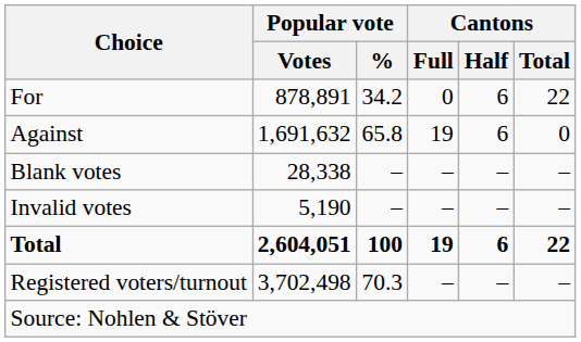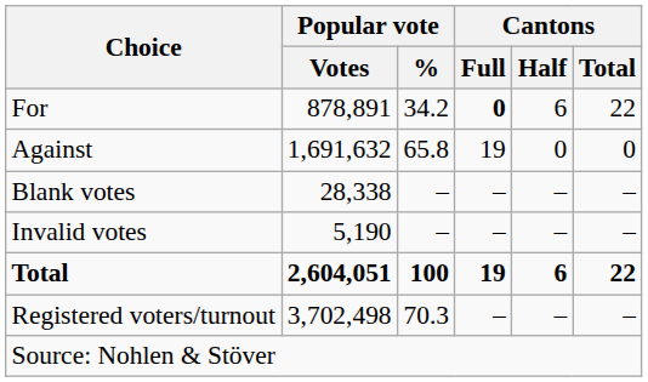 <table class=wikitable style=text-align:right>
 <tr>
 <th rowspan=2>Choice</th>
 <th colspan=2>Popular vote</th>
 <th colspan=3>Cantons</th>
 </tr>
 <tr>
 <th>Votes</th>
 <th>%</th>
 <th>Full</th>
 <th>Half</th>
 <th>Total</th>
 </tr>
 <tr>
 <td align=left>For</td>
 <td>878,891</td>
 <td>34.2</td>
-<td>0</td>
+<td><strong>0</strong></td>
 <td>6</td>
 <td>22</td>
 </tr>
 <tr>
 <td align=left>Against</td>
 <td>1,691,632</td>
 <td>65.8</td>
 <td>19</td>
-<td>6</td>
+<td>0</td>
 <td>0</td>
 </tr>
 <tr>
 <td align=left>Blank votes</td>
 <td>28,338</td>
 <td>–</td>
 <td>–</td>
 <td>–</td>
 <td>–</td>
 </tr>
 <tr>
 <td align=left>Invalid votes</td>
 <td>5,190</td>
 <td>–</td>
 <td>–</td>
 <td>–</td>
 <td>–</td>
 </tr>
 <tr>
 <td align=left><strong>Total</strong></td>
 <td><strong>2,604,051</strong></td>
 <td><strong>100</strong></td>
 <td><strong>19</strong></td>
 <td><strong>6</strong></td>
 <td><strong>22</strong></td>
 </tr>
 <tr>
 <td align=left>Registered voters/turnout</td>
 <td>3,702,498</td>
 <td>70.3</td>
 <td>–</td>
 <td>–</td>
 <td>–</td>
 </tr>
 <tr>
 <td align=left colspan=6>Source: Nohlen & Stöver</td>
 </tr>
 </table>
